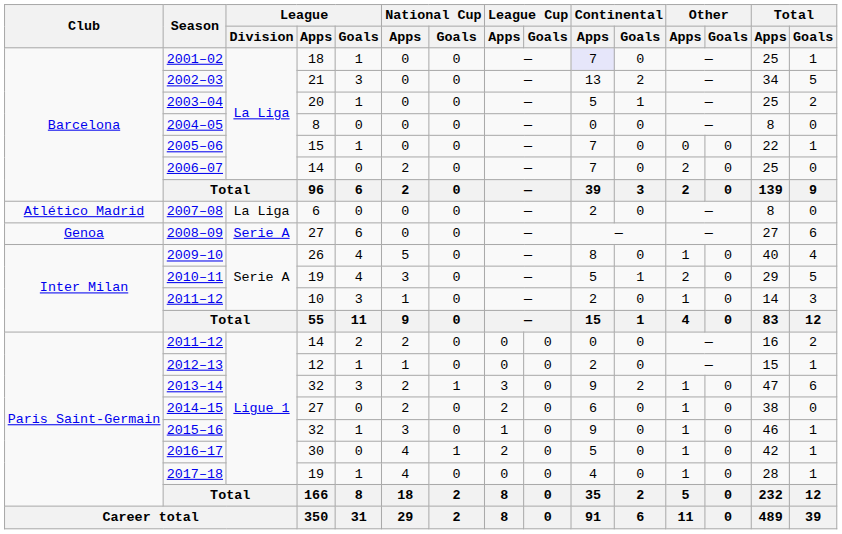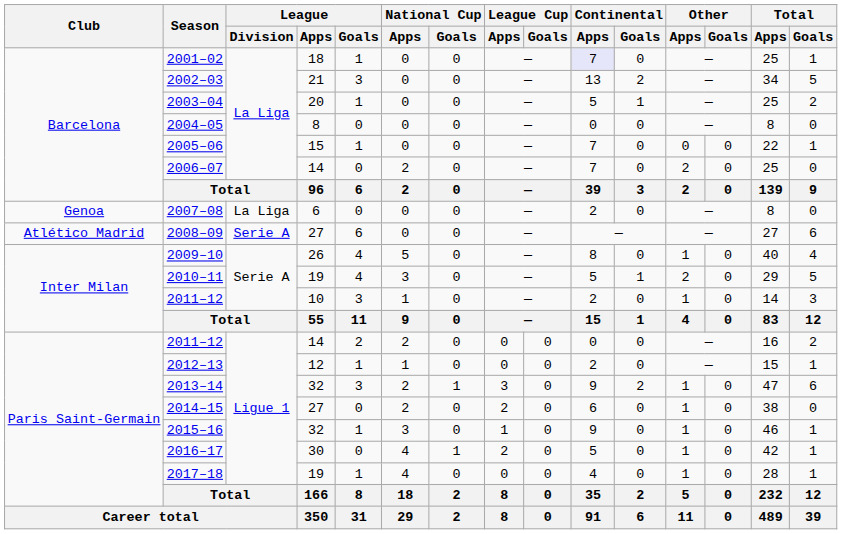 <table class="wikitable" style="text-align:center">
 <tr>
 <th rowspan="2">Club</th>
 <th rowspan="2">Season</th>
 <th colspan="3">League</th>
 <th colspan="2">National Cup</th>
 <th colspan="2">League Cup</th>
 <th colspan="2">Continental</th>
 <th colspan="2">Other</th>
 <th colspan="2">Total</th>
 </tr>
 <tr>
 <th>Division</th>
 <th>Apps</th>
 <th>Goals</th>
 <th>Apps</th>
 <th>Goals</th>
 <th>Apps</th>
 <th>Goals</th>
 <th>Apps</th>
 <th>Goals</th>
 <th>Apps</th>
 <th>Goals</th>
 <th>Apps</th>
 <th>Goals</th>
 </tr>
 <tr>
 <td rowspan="7"><a href='#'>Barcelona</a></td>
 <td><a href='#'>2001–02</a></td>
 <td rowspan="6"><a href='#'>La Liga</a></td>
 <td>18</td>
 <td>1</td>
 <td>0</td>
 <td>0</td>
 <td colspan="2">—</td>
 <td style="background: lavender;">7</td>
 <td>0</td>
 <td colspan="2">—</td>
 <td>25</td>
 <td>1</td>
 </tr>
 <tr>
 <td><a href='#'>2002–03</a></td>
 <td>21</td>
 <td>3</td>
 <td>0</td>
 <td>0</td>
 <td colspan="2">—</td>
 <td>13</td>
 <td>2</td>
 <td colspan="2">—</td>
 <td>34</td>
 <td>5</td>
 </tr>
 <tr>
 <td><a href='#'>2003–04</a></td>
 <td>20</td>
 <td>1</td>
 <td>0</td>
 <td>0</td>
 <td colspan="2">—</td>
 <td>5</td>
 <td>1</td>
 <td colspan="2">—</td>
 <td>25</td>
 <td>2</td>
 </tr>
 <tr>
 <td><a href='#'>2004–05</a></td>
 <td>8</td>
 <td>0</td>
 <td>0</td>
 <td>0</td>
 <td colspan="2">—</td>
 <td>0</td>
 <td>0</td>
 <td colspan="2">—</td>
 <td>8</td>
 <td>0</td>
 </tr>
 <tr>
 <td><a href='#'>2005–06</a></td>
 <td>15</td>
 <td>1</td>
 <td>0</td>
 <td>0</td>
 <td colspan="2">—</td>
 <td>7</td>
 <td>0</td>
 <td>0</td>
 <td>0</td>
 <td>22</td>
 <td>1</td>
 </tr>
 <tr>
 <td><a href='#'>2006–07</a></td>
 <td>14</td>
 <td>0</td>
 <td>2</td>
 <td>0</td>
 <td colspan="2">—</td>
 <td>7</td>
 <td>0</td>
 <td>2</td>
 <td>0</td>
 <td>25</td>
 <td>0</td>
 </tr>
 <tr>
 <th colspan="2">Total</th>
 <th>96</th>
 <th>6</th>
 <th>2</th>
 <th>0</th>
 <th colspan="2">—</th>
 <th>39</th>
 <th>3</th>
 <th>2</th>
 <th>0</th>
 <th>139</th>
 <th>9</th>
 </tr>
 <tr>
-<td><a href='#'>Atlético Madrid</a></td>
+<td><a href='#'>Genoa</a></td>
 <td><a href='#'>2007–08</a></td>
 <td>La Liga</td>
 <td>6</td>
 <td>0</td>
 <td>0</td>
 <td>0</td>
 <td colspan="2">—</td>
 <td>2</td>
 <td>0</td>
 <td colspan="2">—</td>
 <td>8</td>
 <td>0</td>
 </tr>
 <tr>
-<td><a href='#'>Genoa</a></td>
+<td><a href='#'>Atlético Madrid</a></td>
 <td><a href='#'>2008–09</a></td>
 <td><a href='#'>Serie A</a></td>
 <td>27</td>
 <td>6</td>
 <td>0</td>
 <td>0</td>
 <td colspan="2">—</td>
 <td colspan="2">—</td>
 <td colspan="2">—</td>
 <td>27</td>
 <td>6</td>
 </tr>
 <tr>
 <td rowspan="4"><a href='#'>Inter Milan</a></td>
 <td><a href='#'>2009–10</a></td>
 <td rowspan="3">Serie A</td>
 <td>26</td>
 <td>4</td>
 <td>5</td>
 <td>0</td>
 <td colspan="2">—</td>
 <td>8</td>
 <td>0</td>
 <td>1</td>
 <td>0</td>
 <td>40</td>
 <td>4</td>
 </tr>
 <tr>
 <td><a href='#'>2010–11</a></td>
 <td>19</td>
 <td>4</td>
 <td>3</td>
 <td>0</td>
 <td colspan="2">—</td>
 <td>5</td>
 <td>1</td>
 <td>2</td>
 <td>0</td>
 <td>29</td>
 <td>5</td>
 </tr>
 <tr>
 <td><a href='#'>2011–12</a></td>
 <td>10</td>
 <td>3</td>
 <td>1</td>
 <td>0</td>
 <td colspan="2">—</td>
 <td>2</td>
 <td>0</td>
 <td>1</td>
 <td>0</td>
 <td>14</td>
 <td>3</td>
 </tr>
 <tr>
 <th colspan="2">Total</th>
 <th>55</th>
 <th>11</th>
 <th>9</th>
 <th>0</th>
 <th colspan="2">—</th>
 <th>15</th>
 <th>1</th>
 <th>4</th>
 <th>0</th>
 <th>83</th>
 <th>12</th>
 </tr>
 <tr>
 <td rowspan="8"><a href='#'>Paris Saint-Germain</a></td>
 <td><a href='#'>2011–12</a></td>
 <td rowspan="7"><a href='#'>Ligue 1</a></td>
 <td>14</td>
 <td>2</td>
 <td>2</td>
 <td>0</td>
 <td>0</td>
 <td>0</td>
 <td>0</td>
 <td>0</td>
 <td colspan="2">—</td>
 <td>16</td>
 <td>2</td>
 </tr>
 <tr>
 <td><a href='#'>2012–13</a></td>
 <td>12</td>
 <td>1</td>
 <td>1</td>
 <td>0</td>
 <td>0</td>
 <td>0</td>
 <td>2</td>
 <td>0</td>
 <td colspan="2">—</td>
 <td>15</td>
 <td>1</td>
 </tr>
 <tr>
 <td><a href='#'>2013–14</a></td>
 <td>32</td>
 <td>3</td>
 <td>2</td>
 <td>1</td>
 <td>3</td>
 <td>0</td>
 <td>9</td>
 <td>2</td>
 <td>1</td>
 <td>0</td>
 <td>47</td>
 <td>6</td>
 </tr>
 <tr>
 <td><a href='#'>2014–15</a></td>
 <td>27</td>
 <td>0</td>
 <td>2</td>
 <td>0</td>
 <td>2</td>
 <td>0</td>
 <td>6</td>
 <td>0</td>
 <td>1</td>
 <td>0</td>
 <td>38</td>
 <td>0</td>
 </tr>
 <tr>
 <td><a href='#'>2015–16</a></td>
 <td>32</td>
 <td>1</td>
 <td>3</td>
 <td>0</td>
 <td>1</td>
 <td>0</td>
 <td>9</td>
 <td>0</td>
 <td>1</td>
 <td>0</td>
 <td>46</td>
 <td>1</td>
 </tr>
 <tr>
 <td><a href='#'>2016–17</a></td>
 <td>30</td>
 <td>0</td>
 <td>4</td>
 <td>1</td>
 <td>2</td>
 <td>0</td>
 <td>5</td>
 <td>0</td>
 <td>1</td>
 <td>0</td>
 <td>42</td>
 <td>1</td>
 </tr>
 <tr>
 <td><a href='#'>2017–18</a></td>
 <td>19</td>
 <td>1</td>
 <td>4</td>
 <td>0</td>
 <td>0</td>
 <td>0</td>
 <td>4</td>
 <td>0</td>
 <td>1</td>
 <td>0</td>
 <td>28</td>
 <td>1</td>
 </tr>
 <tr>
 <th colspan="2">Total</th>
 <th>166</th>
 <th>8</th>
 <th>18</th>
 <th>2</th>
 <th>8</th>
 <th>0</th>
 <th>35</th>
 <th>2</th>
 <th>5</th>
 <th>0</th>
 <th>232</th>
 <th>12</th>
 </tr>
 <tr>
 <th colspan="3">Career total</th>
 <th>350</th>
 <th>31</th>
 <th>29</th>
 <th>2</th>
 <th>8</th>
 <th>0</th>
 <th>91</th>
 <th>6</th>
 <th>11</th>
 <th>0</th>
 <th>489</th>
 <th>39</th>
 </tr>
 </table>
